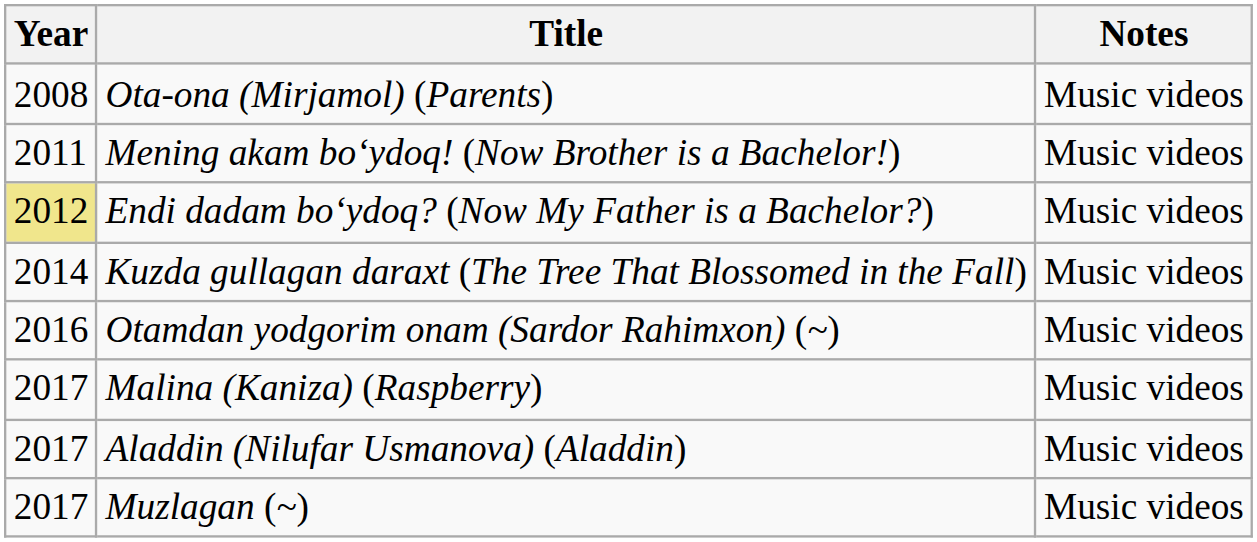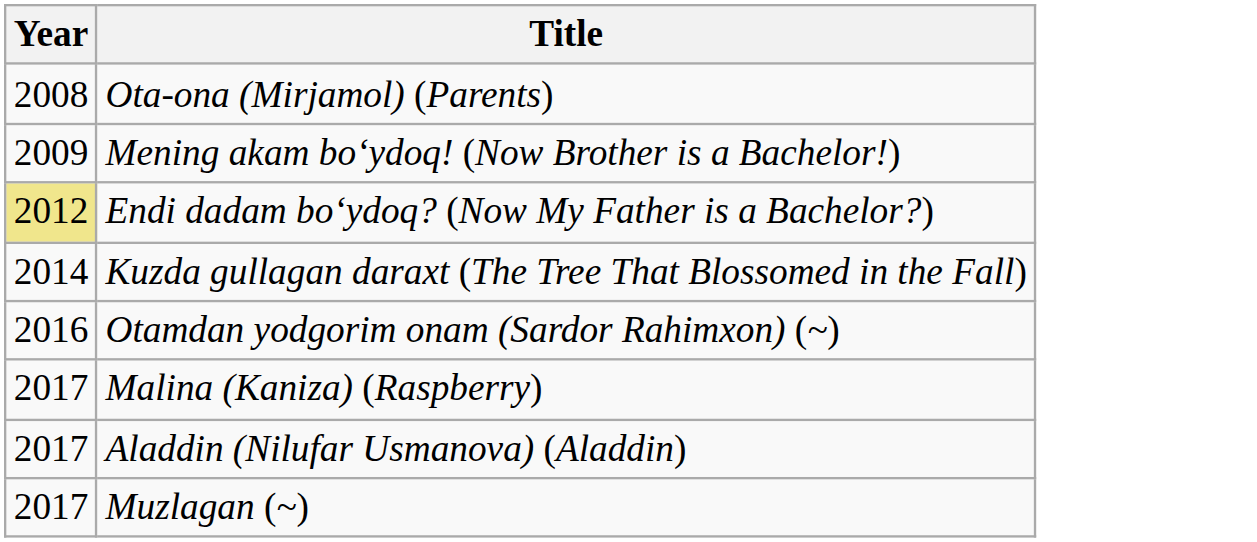 <table class = "wikitable sortable">
 <tr>
 <th>Year</th>
 <th>Title</th>
-<th>Notes</th>
 </tr>
 <tr>
 <td>2008</td>
 <td><em>Ota-ona (Mirjamol)</em> (<em>Parents</em>)</td>
-<td>Music videos</td>
 </tr>
 <tr>
-<td>2011</td>
+<td>2009</td>
 <td><em>Mening akam boʻydoq!</em> (<em>Now Brother is a Bachelor!</em>)</td>
-<td>Music videos</td>
 </tr>
 <tr>
 <td style="background: khaki;">2012</td>
 <td><em>Endi dadam boʻydoq?</em> (<em>Now My Father is a Bachelor?</em>)</td>
-<td>Music videos</td>
 </tr>
 <tr>
 <td>2014</td>
 <td><em>Kuzda gullagan daraxt</em> (<em>The Tree That Blossomed in the Fall</em>)</td>
-<td>Music videos</td>
 </tr>
 <tr>
 <td>2016</td>
 <td><em>Otamdan yodgorim onam (Sardor Rahimxon)</em> (<em>~</em>)</td>
-<td>Music videos</td>
 </tr>
 <tr>
 <td>2017</td>
 <td><em>Malina (Kaniza)</em> (<em>Raspberry</em>)</td>
-<td>Music videos</td>
 </tr>
 <tr>
 <td>2017</td>
 <td><em>Aladdin (Nilufar Usmanova)</em> (<em>Aladdin</em>)</td>
-<td>Music videos</td>
 </tr>
 <tr>
 <td>2017</td>
 <td><em>Muzlagan</em> (<em>~</em>)</td>
-<td>Music videos</td>
 </tr>
 </table>
